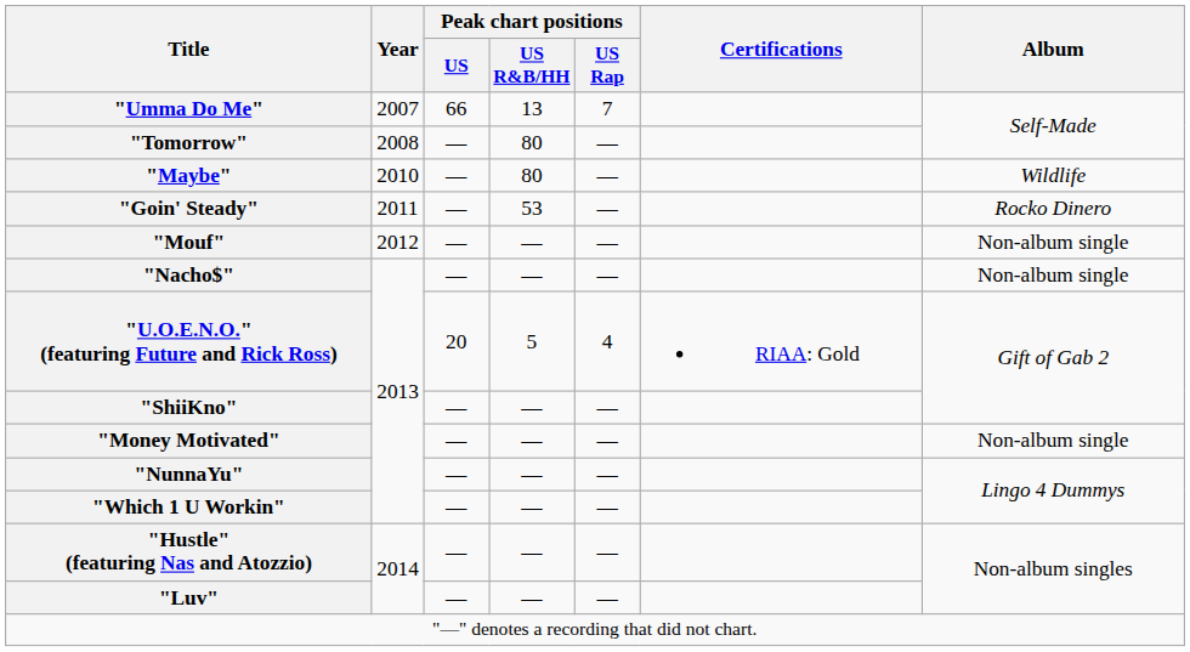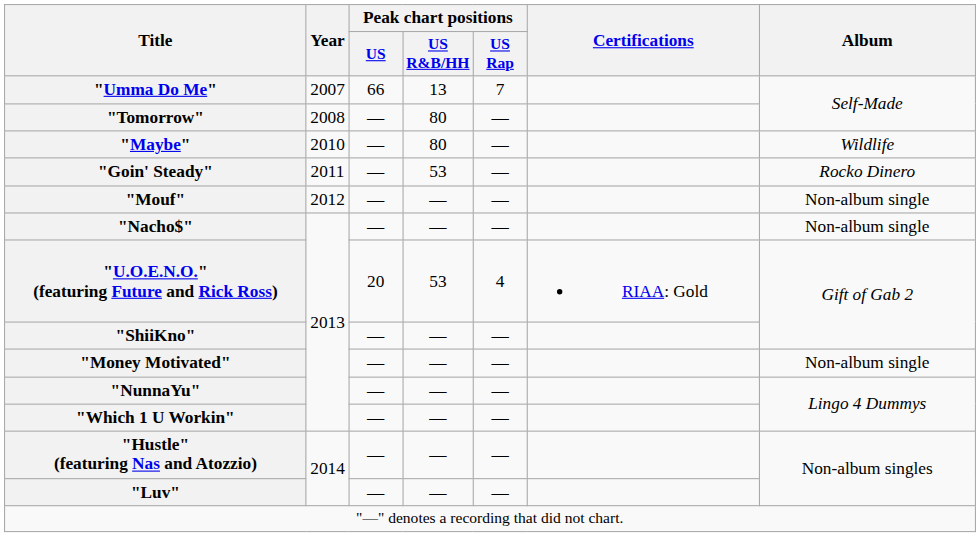 <table class="wikitable plainrowheaders" style="text-align:center;">
 <tr>
 <th scope="col" rowspan="2" style="width:17em;">Title</th>
 <th scope="col" rowspan="2">Year</th>
 <th scope="col" colspan="3">Peak chart positions</th>
 <th scope="col" rowspan="2" style="width:13em;"><a href='#'>Certifications</a></th>
 <th scope="col" rowspan="2" style="width:12em;">Album</th>
 </tr>
 <tr>
 <th scope="col" style="width:3em;font-size:90%;"><a href='#'>US</a><br></th>
 <th scope="col" style="width:3em;font-size:90%;"><a href='#'>US<br>R&B/HH</a><br></th>
 <th scope="col" style="width:3em;font-size:90%;"><a href='#'>US<br>Rap</a><br></th>
 </tr>
 <tr>
 <th scope="row">"<a href='#'>Umma Do Me</a>"</th>
 <td>2007</td>
 <td>66</td>
 <td>13</td>
 <td>7</td>
 <td></td>
 <td rowspan="2"><em>Self-Made</em></td>
 </tr>
 <tr>
 <th scope="row">"Tomorrow"</th>
 <td>2008</td>
 <td>—</td>
 <td>80</td>
 <td>—</td>
 <td></td>
 </tr>
 <tr>
 <th scope="row">"<a href='#'>Maybe</a>"</th>
 <td>2010</td>
 <td>—</td>
 <td>80</td>
 <td>—</td>
 <td></td>
 <td rowspan="1"><em>Wildlife</em></td>
 </tr>
 <tr>
 <th scope="row">"Goin' Steady"</th>
 <td>2011</td>
 <td>—</td>
 <td>53</td>
 <td>—</td>
 <td></td>
 <td><em>Rocko Dinero</em></td>
 </tr>
 <tr>
 <th scope="row">"Mouf"<br></th>
 <td>2012</td>
 <td>—</td>
 <td>—</td>
 <td>—</td>
 <td></td>
 <td>Non-album single</td>
 </tr>
 <tr>
 <th scope="row">"Nacho$"</th>
 <td rowspan="6">2013</td>
 <td>—</td>
 <td>—</td>
 <td>—</td>
 <td></td>
 <td>Non-album single</td>
 </tr>
 <tr>
 <th scope="row">"<a href='#'>U.O.E.N.O.</a>"<br><span>(featuring <a href='#'>Future</a> and <a href='#'>Rick Ross</a>)</span></th>
 <td>20</td>
-<td>5</td>
+<td>53</td>
 <td>4</td>
 <td><br><ul><li><a href='#'>RIAA</a>: Gold</li></ul></td>
 <td rowspan="2"><em>Gift of Gab 2</em></td>
 </tr>
 <tr>
 <th scope="row">"ShiiKno"<br></th>
 <td>—</td>
 <td>—</td>
 <td>—</td>
 <td></td>
 </tr>
 <tr>
 <th scope="row">"Money Motivated"<br></th>
 <td>—</td>
 <td>—</td>
 <td>—</td>
 <td></td>
 <td>Non-album single</td>
 </tr>
 <tr>
 <th scope="row">"NunnaYu"</th>
 <td>—</td>
 <td>—</td>
 <td>—</td>
 <td></td>
 <td rowspan="2"><em>Lingo 4 Dummys</em></td>
 </tr>
 <tr>
 <th scope="row">"Which 1 U Workin"<br></th>
 <td>—</td>
 <td>—</td>
 <td>—</td>
 <td></td>
 </tr>
 <tr>
 <th scope="row">"Hustle"<br><span>(featuring <a href='#'>Nas</a> and Atozzio)</span></th>
 <td rowspan="2">2014</td>
 <td>—</td>
 <td>—</td>
 <td>—</td>
 <td></td>
 <td rowspan="2">Non-album singles</td>
 </tr>
 <tr>
 <th scope="row">"Luv"</th>
 <td>—</td>
 <td>—</td>
 <td>—</td>
 <td></td>
 </tr>
 <tr>
 <td colspan="15" style="font-size:90%">"—" denotes a recording that did not chart.</td>
 </tr>
 </table>
